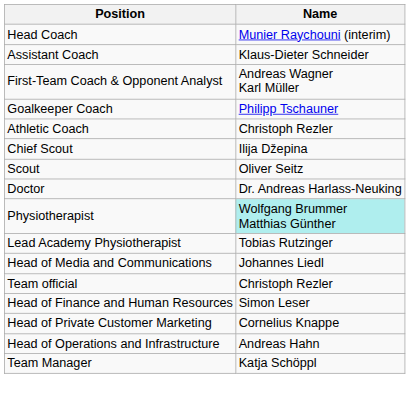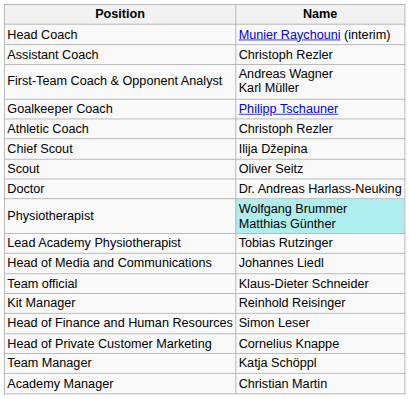 <table class="wikitable">
 <tr>
 <th>Position</th>
 <th>Name</th>
 </tr>
 <tr>
 <td>Head Coach</td>
 <td> <a href='#'>Munier Raychouni</a> (interim)</td>
 </tr>
 <tr>
 <td>Assistant Coach</td>
-<td> Klaus-Dieter Schneider</td>
+<td> Christoph Rezler</td>
 </tr>
 <tr>
 <td>First-Team Coach & Opponent Analyst</td>
 <td> Andreas Wagner <br>  Karl Müller</td>
 </tr>
 <tr>
 <td>Goalkeeper Coach</td>
 <td> <a href='#'>Philipp Tschauner</a></td>
 </tr>
 <tr>
 <td>Athletic Coach</td>
 <td> Christoph Rezler</td>
 </tr>
 <tr>
 <td>Chief Scout</td>
 <td> Ilija Džepina</td>
 </tr>
 <tr>
 <td>Scout</td>
 <td> Oliver Seitz</td>
 </tr>
 <tr>
 <td>Doctor</td>
 <td> Dr. Andreas Harlass-Neuking</td>
 </tr>
 <tr>
 <td>Physiotherapist</td>
 <td style="background: paleturquoise;"> Wolfgang Brummer <br>  Matthias Günther</td>
 </tr>
 <tr>
 <td>Lead Academy Physiotherapist</td>
 <td> Tobias Rutzinger</td>
 </tr>
 <tr>
 <td>Head of Media and Communications</td>
 <td> Johannes Liedl</td>
 </tr>
 <tr>
 <td>Team official</td>
-<td> Christoph Rezler</td>
+<td> Klaus-Dieter Schneider</td>
+</tr>
+<tr>
+<td>Kit Manager</td>
+<td> Reinhold Reisinger</td>
 </tr>
 <tr>
 <td>Head of Finance and Human Resources</td>
 <td> Simon Leser</td>
 </tr>
 <tr>
 <td>Head of Private Customer Marketing</td>
 <td> Cornelius Knappe</td>
 </tr>
 <tr>
-<td>Head of Operations and Infrastructure</td>
-<td> Andreas Hahn</td>
-</tr>
-<tr>
 <td>Team Manager</td>
 <td> Katja Schöppl</td>
 </tr>
+<tr>
+<td>Academy Manager</td>
+<td> Christian Martin</td>
+</tr>
 </table>
